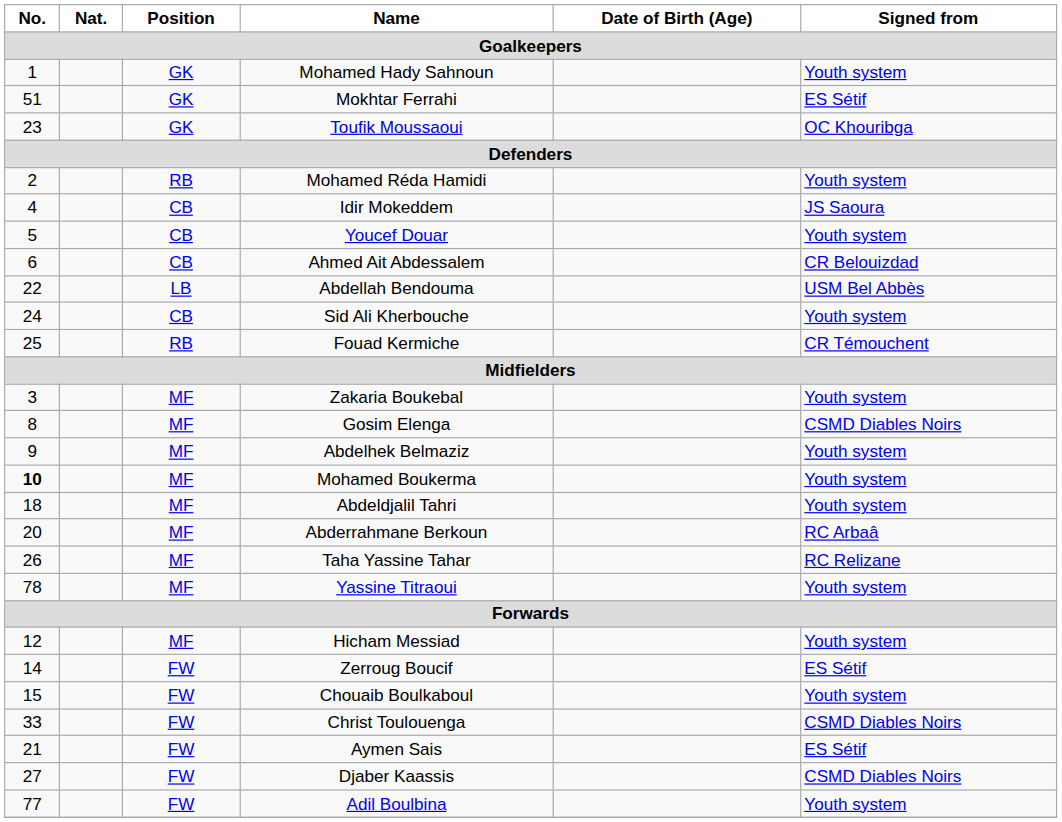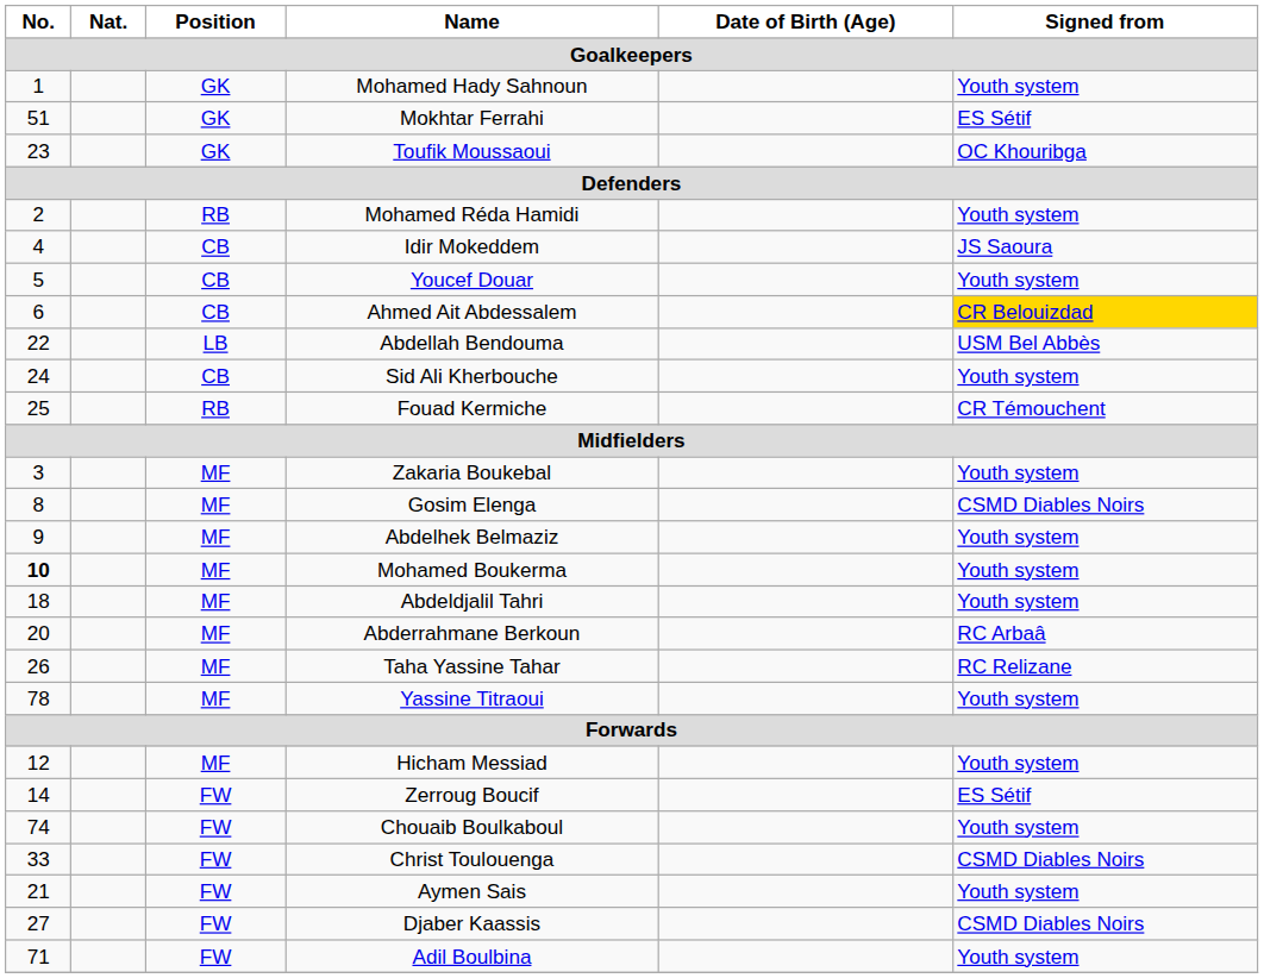 <table class="wikitable" style="text-align:center; font-size:90%; width:70%">
 <tr>
 <th style="background:white; color:black; text-align:center;">No.</th>
 <th style="background:white; color:black; text-align:center;">Nat.</th>
 <th style="background:white; color:black; text-align:center;">Position</th>
 <th style="background:white; color:black; text-align:center;">Name</th>
 <th style="background:white; color:black; text-align:center;">Date of Birth (Age)</th>
 <th style="background:white; color:black; text-align:center;">Signed from</th>
 </tr>
 <tr>
 <th colspan=10 style="background:#DCDCDC; text-align:center;">Goalkeepers</th>
 </tr>
 <tr>
 <td>1</td>
 <td></td>
 <td><a href='#'>GK</a></td>
 <td>Mohamed Hady Sahnoun</td>
 <td></td>
 <td style="text-align:left"> <a href='#'>Youth system</a></td>
 </tr>
 <tr>
 <td>51</td>
 <td></td>
 <td><a href='#'>GK</a></td>
 <td>Mokhtar Ferrahi</td>
 <td></td>
 <td style="text-align:left"> <a href='#'>ES Sétif</a></td>
 </tr>
 <tr>
 <td>23</td>
 <td></td>
 <td><a href='#'>GK</a></td>
 <td><a href='#'>Toufik Moussaoui</a></td>
 <td></td>
 <td style="text-align:left"> <a href='#'>OC Khouribga</a></td>
 </tr>
 <tr>
 <th colspan=10 style="background:#DCDCDC; text-align:center;">Defenders</th>
 </tr>
 <tr>
 <td>2</td>
 <td></td>
 <td><a href='#'>RB</a></td>
 <td>Mohamed Réda Hamidi</td>
 <td></td>
 <td style="text-align:left"> <a href='#'>Youth system</a></td>
 </tr>
 <tr>
 <td>4</td>
 <td></td>
 <td><a href='#'>CB</a></td>
 <td>Idir Mokeddem</td>
 <td></td>
 <td style="text-align:left"> <a href='#'>JS Saoura</a></td>
 </tr>
 <tr>
 <td>5</td>
 <td></td>
 <td><a href='#'>CB</a></td>
 <td><a href='#'>Youcef Douar</a></td>
 <td></td>
 <td style="text-align:left"> <a href='#'>Youth system</a></td>
 </tr>
 <tr>
 <td>6</td>
 <td></td>
 <td><a href='#'>CB</a></td>
 <td>Ahmed Ait Abdessalem</td>
 <td></td>
-<td style="text-align:left"> <a href='#'>CR Belouizdad</a></td>
+<td style="background: gold; text-align:left"> <a href='#'>CR Belouizdad</a></td>
 </tr>
 <tr>
 <td>22</td>
 <td></td>
 <td><a href='#'>LB</a></td>
 <td>Abdellah Bendouma</td>
 <td></td>
 <td style="text-align:left"> <a href='#'>USM Bel Abbès</a></td>
 </tr>
 <tr>
 <td>24</td>
 <td></td>
 <td><a href='#'>CB</a></td>
 <td>Sid Ali Kherbouche</td>
 <td></td>
 <td style="text-align:left"> <a href='#'>Youth system</a></td>
 </tr>
 <tr>
 <td>25</td>
 <td></td>
 <td><a href='#'>RB</a></td>
 <td>Fouad Kermiche</td>
 <td></td>
 <td style="text-align:left"> <a href='#'>CR Témouchent</a></td>
 </tr>
 <tr>
 <th colspan=10 style="background:#DCDCDC; text-align:center;">Midfielders</th>
 </tr>
 <tr>
 <td>3</td>
 <td></td>
 <td><a href='#'>MF</a></td>
 <td>Zakaria Boukebal</td>
 <td></td>
 <td style="text-align:left"> <a href='#'>Youth system</a></td>
 </tr>
 <tr>
 <td>8</td>
 <td></td>
 <td><a href='#'>MF</a></td>
 <td>Gosim Elenga</td>
 <td></td>
 <td style="text-align:left"> <a href='#'>CSMD Diables Noirs</a></td>
 </tr>
 <tr>
 <td>9</td>
 <td></td>
 <td><a href='#'>MF</a></td>
 <td>Abdelhek Belmaziz</td>
 <td></td>
 <td style="text-align:left"> <a href='#'>Youth system</a></td>
 </tr>
 <tr>
 <td><strong>10</strong></td>
 <td></td>
 <td><a href='#'>MF</a></td>
 <td>Mohamed Boukerma</td>
 <td></td>
 <td style="text-align:left"> <a href='#'>Youth system</a></td>
 </tr>
 <tr>
 <td>18</td>
 <td></td>
 <td><a href='#'>MF</a></td>
 <td>Abdeldjalil Tahri</td>
 <td></td>
 <td style="text-align:left"> <a href='#'>Youth system</a></td>
 </tr>
 <tr>
 <td>20</td>
 <td></td>
 <td><a href='#'>MF</a></td>
 <td>Abderrahmane Berkoun</td>
 <td></td>
 <td style="text-align:left"> <a href='#'>RC Arbaâ</a></td>
 </tr>
 <tr>
 <td>26</td>
 <td></td>
 <td><a href='#'>MF</a></td>
 <td>Taha Yassine Tahar</td>
 <td></td>
 <td style="text-align:left"> <a href='#'>RC Relizane</a></td>
 </tr>
 <tr>
 <td>78</td>
 <td></td>
 <td><a href='#'>MF</a></td>
 <td><a href='#'>Yassine Titraoui</a></td>
 <td></td>
 <td style="text-align:left"> <a href='#'>Youth system</a></td>
 </tr>
 <tr>
 <th colspan=10 style="background:#DCDCDC; text-align:center;">Forwards</th>
 </tr>
 <tr>
 <td>12</td>
 <td></td>
 <td><a href='#'>MF</a></td>
 <td>Hicham Messiad</td>
 <td></td>
 <td style="text-align:left"> <a href='#'>Youth system</a></td>
 </tr>
 <tr>
 <td>14</td>
 <td></td>
 <td><a href='#'>FW</a></td>
 <td>Zerroug Boucif</td>
 <td></td>
 <td style="text-align:left"> <a href='#'>ES Sétif</a></td>
 </tr>
 <tr>
-<td>15</td>
+<td>74</td>
 <td></td>
 <td><a href='#'>FW</a></td>
 <td>Chouaib Boulkaboul</td>
 <td></td>
 <td style="text-align:left"> <a href='#'>Youth system</a></td>
 </tr>
 <tr>
 <td>33</td>
 <td></td>
 <td><a href='#'>FW</a></td>
 <td>Christ Toulouenga</td>
 <td></td>
 <td style="text-align:left"> <a href='#'>CSMD Diables Noirs</a></td>
 </tr>
 <tr>
 <td>21</td>
 <td></td>
 <td><a href='#'>FW</a></td>
 <td>Aymen Sais</td>
 <td></td>
-<td style="text-align:left"> <a href='#'>ES Sétif</a></td>
+<td style="text-align:left"> <a href='#'>Youth system</a></td>
 </tr>
 <tr>
 <td>27</td>
 <td></td>
 <td><a href='#'>FW</a></td>
 <td>Djaber Kaassis</td>
 <td></td>
 <td style="text-align:left"> <a href='#'>CSMD Diables Noirs</a></td>
 </tr>
 <tr>
-<td>77</td>
+<td>71</td>
 <td></td>
 <td><a href='#'>FW</a></td>
 <td><a href='#'>Adil Boulbina</a></td>
 <td></td>
 <td style="text-align:left"> <a href='#'>Youth system</a></td>
 </tr>
 <tr>
 </tr>
 </table>
